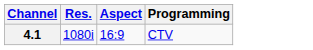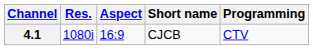 <table class="wikitable">
 <tr>
 <th scope = "col"><a href='#'>Channel</a></th>
 <th scope = "col"><a href='#'>Res.</a></th>
 <th scope = "col"><a href='#'>Aspect</a></th>
+<th scope = "col">Short name</th>
 <th scope = "col">Programming</th>
 </tr>
 <tr>
 <th scope = "row">4.1</th>
 <td><a href='#'>1080i</a></td>
 <td><a href='#'>16:9</a></td>
+<td>CJCB</td>
 <td><a href='#'>CTV</a></td>
 </tr>
 </table>
